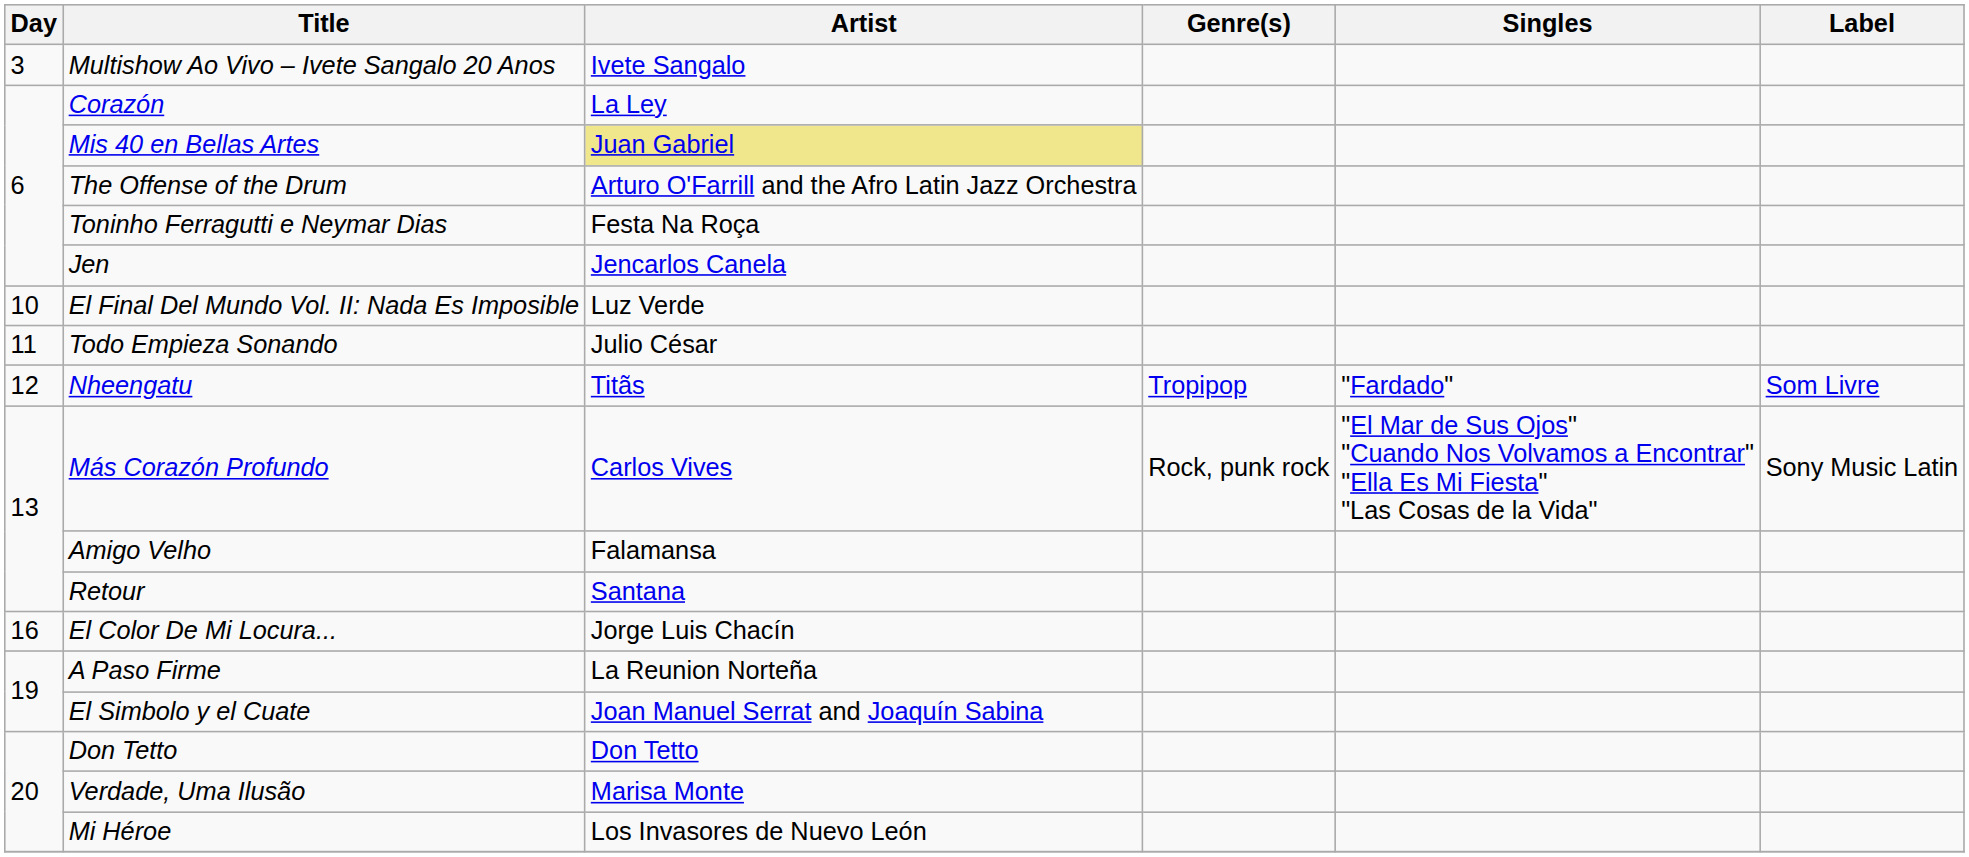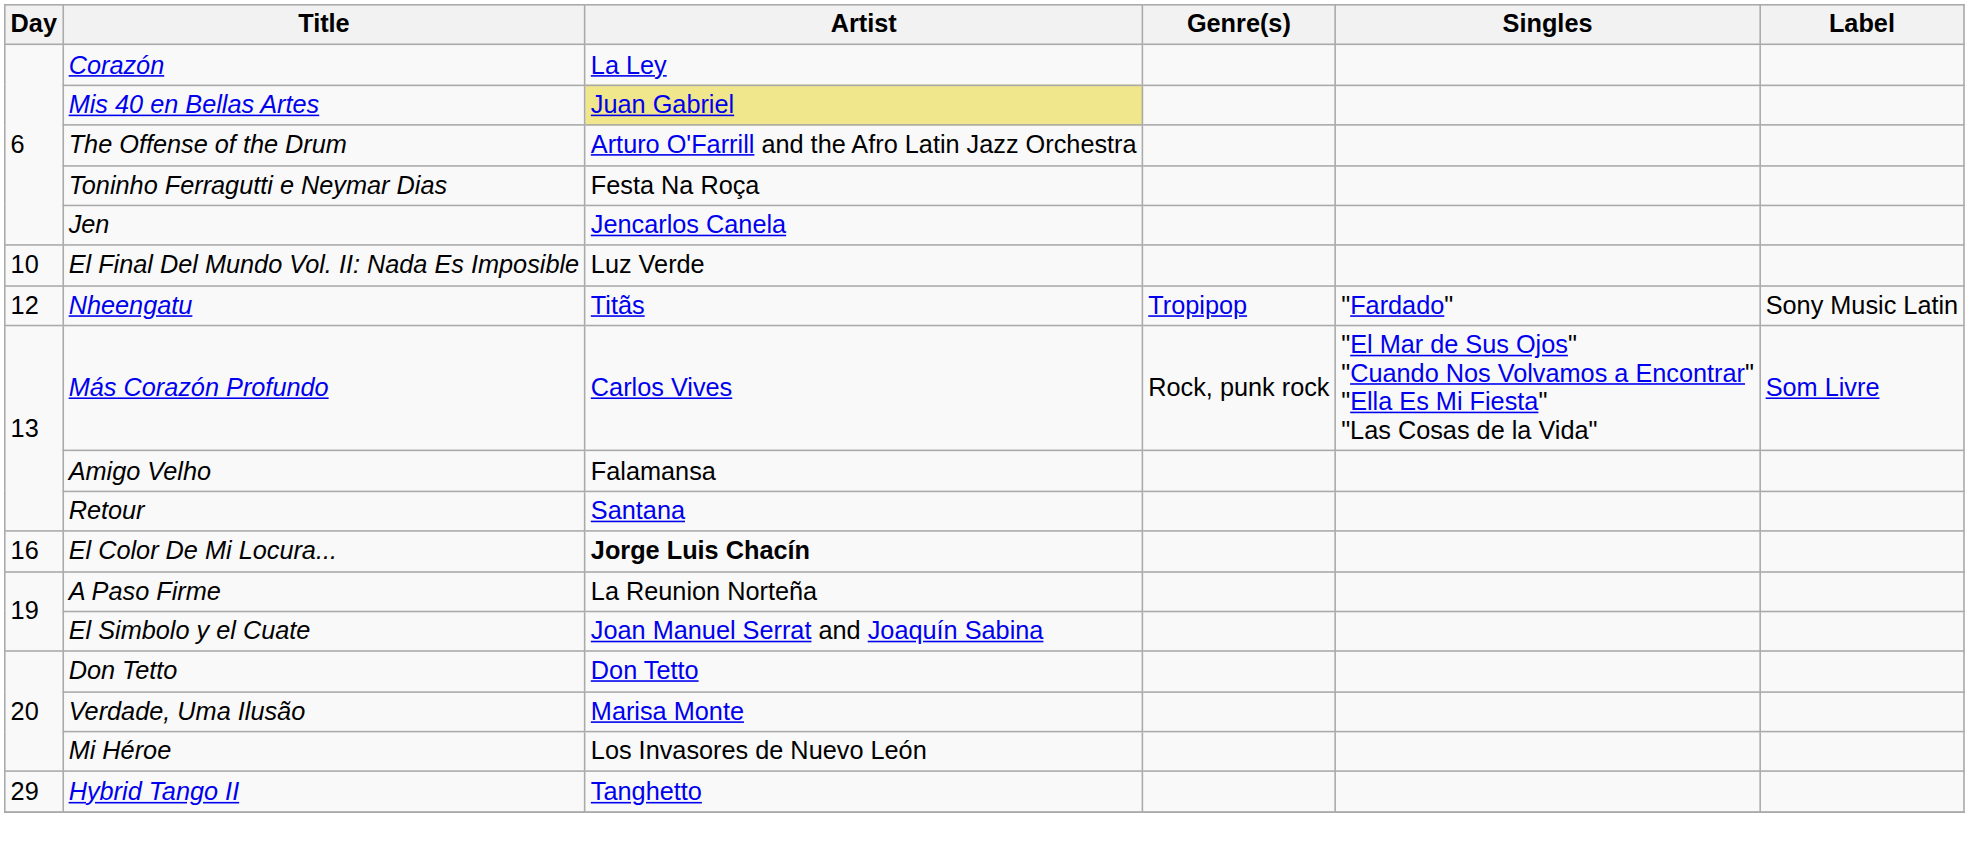 <table class="wikitable sortable" style="text-align: left;">
 <tr>
 <th>Day</th>
 <th>Title</th>
 <th>Artist</th>
 <th>Genre(s)</th>
 <th>Singles</th>
 <th>Label</th>
-</tr>
-<tr>
-<td>3</td>
-<td><em>Multishow Ao Vivo – Ivete Sangalo 20 Anos</em></td>
-<td><a href='#'>Ivete Sangalo</a></td>
-<td></td>
-<td></td>
-<td></td>
 </tr>
 <tr>
 <td rowspan="5">6</td>
 <td><em><a href='#'>Corazón</a></em></td>
 <td><a href='#'>La Ley</a></td>
 <td></td>
 <td></td>
 <td></td>
 </tr>
 <tr>
 <td><em><a href='#'>Mis 40 en Bellas Artes</a></em></td>
 <td style="background: khaki;"><a href='#'>Juan Gabriel</a></td>
 <td></td>
 <td></td>
 <td></td>
 </tr>
 <tr>
 <td><em>The Offense of the Drum</em></td>
 <td><a href='#'>Arturo O'Farrill</a> and the Afro Latin Jazz Orchestra</td>
 <td></td>
 <td></td>
 <td></td>
 </tr>
 <tr>
 <td><em>Toninho Ferragutti e Neymar Dias</em></td>
 <td>Festa Na Roça</td>
 <td></td>
 <td></td>
 <td></td>
 </tr>
 <tr>
 <td><em>Jen</em></td>
 <td><a href='#'>Jencarlos Canela</a></td>
 <td></td>
 <td></td>
 <td></td>
 </tr>
 <tr>
 <td>10</td>
 <td><em>El Final Del Mundo Vol. II: Nada Es Imposible</em></td>
 <td>Luz Verde</td>
 <td></td>
 <td></td>
 <td></td>
 </tr>
 <tr>
-<td>11</td>
-<td><em>Todo Empieza Sonando</em></td>
-<td>Julio César</td>
-<td></td>
-<td></td>
-<td></td>
-</tr>
-<tr>
 <td>12</td>
 <td><em><a href='#'>Nheengatu</a></em></td>
 <td><a href='#'>Titãs</a></td>
 <td><a href='#'>Tropipop</a></td>
 <td>"<a href='#'>Fardado</a>"</td>
-<td><a href='#'>Som Livre</a></td>
+<td>Sony Music Latin</td>
 </tr>
 <tr>
 <td rowspan="3">13</td>
 <td><em><a href='#'>Más Corazón Profundo</a></em></td>
 <td><a href='#'>Carlos Vives</a></td>
 <td>Rock, punk rock</td>
 <td>"<a href='#'>El Mar de Sus Ojos</a>"<br>"<a href='#'>Cuando Nos Volvamos a Encontrar</a>"<br>"<a href='#'>Ella Es Mi Fiesta</a>"<br>"Las Cosas de la Vida"</td>
-<td>Sony Music Latin</td>
+<td><a href='#'>Som Livre</a></td>
 </tr>
 <tr>
 <td><em> Amigo Velho</em></td>
 <td>Falamansa</td>
 <td></td>
 <td></td>
 <td></td>
 </tr>
 <tr>
 <td><em> Retour</em></td>
 <td><a href='#'>Santana</a></td>
 <td></td>
 <td></td>
 <td></td>
 </tr>
 <tr>
 <td>16</td>
 <td><em>El Color De Mi Locura...</em></td>
-<td>Jorge Luis Chacín</td>
+<td><strong>Jorge Luis Chacín</strong></td>
 <td></td>
 <td></td>
 <td></td>
 </tr>
 <tr>
 <td rowspan="2">19</td>
 <td><em>A Paso Firme</em></td>
 <td>La Reunion Norteña</td>
 <td></td>
 <td></td>
 <td></td>
 </tr>
 <tr>
 <td><em>El Simbolo y el Cuate</em></td>
 <td><a href='#'>Joan Manuel Serrat</a> and <a href='#'>Joaquín Sabina</a></td>
 <td></td>
 <td></td>
 <td></td>
 </tr>
 <tr>
 <td rowspan="3">20</td>
 <td><em>Don Tetto</em></td>
 <td><a href='#'>Don Tetto</a></td>
 <td></td>
 <td></td>
 <td></td>
 </tr>
 <tr>
 <td><em>Verdade, Uma Ilusão</em></td>
 <td><a href='#'>Marisa Monte</a></td>
 <td></td>
 <td></td>
 <td></td>
 </tr>
 <tr>
 <td><em>Mi Héroe</em></td>
 <td>Los Invasores de Nuevo León</td>
 <td></td>
 <td></td>
 <td></td>
 </tr>
 <tr>
+<td>29</td>
+<td><em><a href='#'>Hybrid Tango II</a></em></td>
+<td><a href='#'>Tanghetto</a></td>
+<td></td>
+<td></td>
+<td></td>
+</tr>
+<tr>
 </tr>
 </table>
